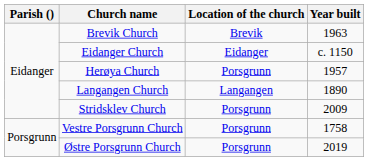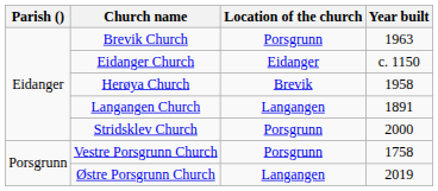 <table class="wikitable" style="text-align:center">
 <tr>
 <th>Parish ()</th>
 <th>Church name</th>
 <th>Location of the church</th>
 <th>Year built</th>
 </tr>
 <tr>
 <td rowspan="5">Eidanger</td>
 <td><a href='#'>Brevik Church</a></td>
-<td><a href='#'>Brevik</a></td>
+<td><a href='#'>Porsgrunn</a></td>
 <td>1963</td>
 </tr>
 <tr>
 <td><a href='#'>Eidanger Church</a></td>
 <td><a href='#'>Eidanger</a></td>
 <td>c. 1150</td>
 </tr>
 <tr>
 <td><a href='#'>Herøya Church</a></td>
-<td><a href='#'>Porsgrunn</a></td>
-<td>1957</td>
+<td><a href='#'>Brevik</a></td>
+<td>1958</td>
 </tr>
 <tr>
 <td><a href='#'>Langangen Church</a></td>
 <td><a href='#'>Langangen</a></td>
-<td>1890</td>
+<td>1891</td>
 </tr>
 <tr>
 <td><a href='#'>Stridsklev Church</a></td>
 <td><a href='#'>Porsgrunn</a></td>
-<td>2009</td>
+<td>2000</td>
 </tr>
 <tr>
 <td rowspan="2">Porsgrunn</td>
 <td><a href='#'>Vestre Porsgrunn Church</a></td>
 <td><a href='#'>Porsgrunn</a></td>
 <td>1758</td>
 </tr>
 <tr>
 <td><a href='#'>Østre Porsgrunn Church</a></td>
-<td><a href='#'>Porsgrunn</a></td>
+<td><a href='#'>Langangen</a></td>
 <td>2019</td>
 </tr>
 </table>
